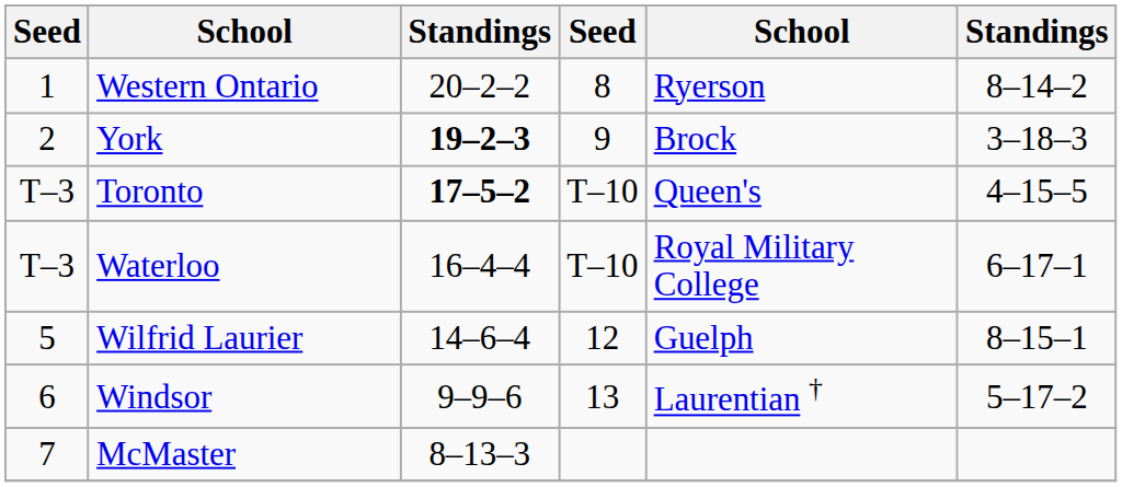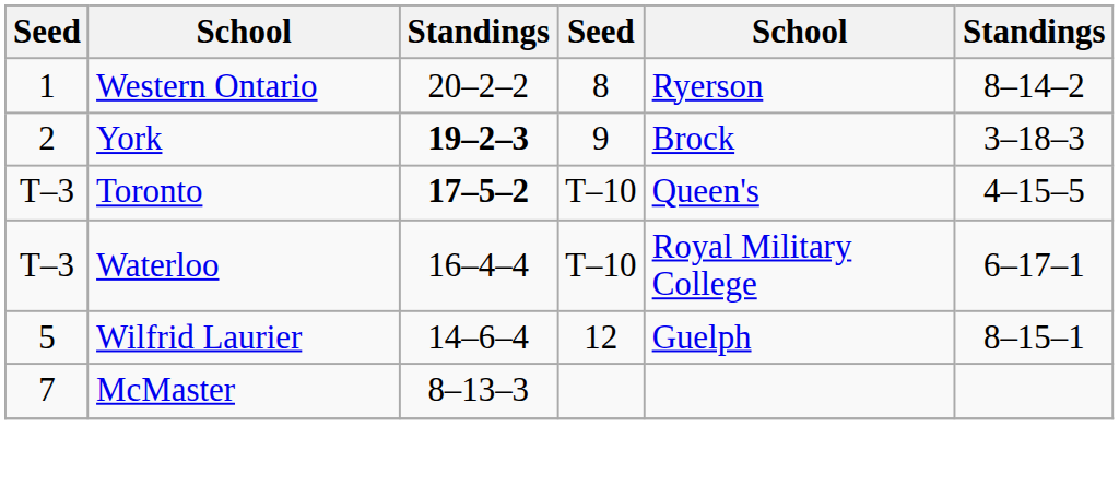 <table class="wikitable">
 <tr>
 <th>Seed</th>
 <th style="width:140px">School</th>
 <th>Standings</th>
 <th>Seed</th>
 <th style="width:140px">School</th>
 <th>Standings</th>
 </tr>
 <tr>
 <td align=center>1</td>
 <td><a href='#'>Western Ontario</a></td>
 <td align=center>20–2–2</td>
 <td align=center>8</td>
 <td><a href='#'>Ryerson</a></td>
 <td align=center>8–14–2</td>
 </tr>
 <tr>
 <td align=center>2</td>
 <td><a href='#'>York</a></td>
 <td align=center><strong>19–2–3</strong></td>
 <td align=center>9</td>
 <td><a href='#'>Brock</a></td>
 <td align=center>3–18–3</td>
 </tr>
 <tr>
 <td align=center>T–3</td>
 <td><a href='#'>Toronto</a></td>
 <td align=center><strong>17–5–2</strong></td>
 <td align=center>T–10</td>
 <td><a href='#'>Queen's</a></td>
 <td align=center>4–15–5</td>
 </tr>
 <tr>
 <td align=center>T–3</td>
 <td><a href='#'>Waterloo</a></td>
 <td align=center>16–4–4</td>
 <td align=center>T–10</td>
 <td><a href='#'>Royal Military College</a></td>
 <td align=center>6–17–1</td>
 </tr>
 <tr>
 <td align=center>5</td>
 <td><a href='#'>Wilfrid Laurier</a></td>
 <td align=center>14–6–4</td>
 <td align=center>12</td>
 <td><a href='#'>Guelph</a></td>
 <td align=center>8–15–1</td>
 </tr>
 <tr>
-<td align=center>6</td>
-<td><a href='#'>Windsor</a></td>
-<td align=center>9–9–6</td>
-<td align=center>13</td>
-<td><a href='#'>Laurentian</a> <sup>†</sup></td>
-<td align=center>5–17–2</td>
-</tr>
-<tr>
 <td align=center>7</td>
 <td><a href='#'>McMaster</a></td>
 <td align=center>8–13–3</td>
 <td></td>
 <td></td>
 <td></td>
 </tr>
 <tr>
 </tr>
 </table>
